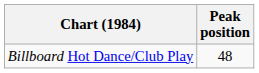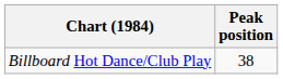 <table class="wikitable" style="text-align:center;">
 <tr>
 <th>Chart (1984)</th>
 <th>Peak<br>position</th>
 </tr>
 <tr>
 <td align="left"><em>Billboard</em> <a href='#'>Hot Dance/Club Play</a></td>
-<td>48</td>
+<td>38</td>
 </tr>
 </table>
